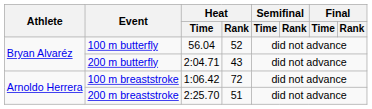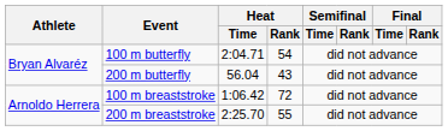 <table class=wikitable style="font-size:90%">
 <tr>
 <th rowspan="2">Athlete</th>
 <th rowspan="2">Event</th>
 <th colspan="2">Heat</th>
 <th colspan="2">Semifinal</th>
 <th colspan="2">Final</th>
 </tr>
 <tr style="font-size:95%">
 <th>Time</th>
 <th>Rank</th>
 <th>Time</th>
 <th>Rank</th>
 <th>Time</th>
 <th>Rank</th>
 </tr>
 <tr align=center>
 <td align=left rowspan=2><a href='#'>Bryan Alvaréz</a></td>
 <td align=left><a href='#'>100 m butterfly</a></td>
-<td>56.04</td>
-<td>52</td>
+<td>2:04.71</td>
+<td>54</td>
 <td colspan=4>did not advance</td>
 </tr>
 <tr align=center>
 <td align=left><a href='#'>200 m butterfly</a></td>
-<td>2:04.71</td>
+<td>56.04</td>
 <td>43</td>
 <td colspan=4>did not advance</td>
 </tr>
 <tr align=center>
 <td align=left rowspan=2><a href='#'>Arnoldo Herrera</a></td>
 <td align=left><a href='#'>100 m breaststroke</a></td>
 <td>1:06.42</td>
 <td>72</td>
 <td colspan=4>did not advance</td>
 </tr>
 <tr align=center>
 <td align=left><a href='#'>200 m breaststroke</a></td>
 <td>2:25.70</td>
-<td>51</td>
+<td>55</td>
 <td colspan=4>did not advance</td>
 </tr>
 </table>
